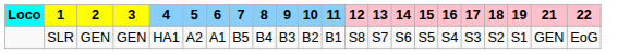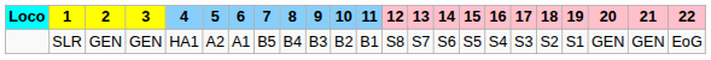 <table class="wikitable plainrowheaders unsortable" style="text-align:center">
 <tr>
 <th scope="col" rowspan="1" style="background:cyan;">Loco</th>
 <th scope="col" rowspan="1" style="background:yellow;">1</th>
 <th scope="col" rowspan="1" style="background:yellow;">2</th>
 <th scope="col" rowspan="1" style="background:yellow;">3</th>
 <th scope="col" rowspan="1" style="background:lightskyblue;">4</th>
 <th scope="col" rowspan="1" style="background:lightskyblue;">5</th>
 <th scope="col" rowspan="1" style="background:lightskyblue;">6</th>
 <th scope="col" rowspan="1" style="background:lightskyblue;">7</th>
 <th scope="col" rowspan="1" style="background:lightskyblue;">8</th>
 <th scope="col" rowspan="1" style="background:lightskyblue;">9</th>
 <th scope="col" rowspan="1" style="background:lightskyblue;">10</th>
 <th scope="col" rowspan="1" style="background:lightskyblue;">11</th>
 <th scope="col" rowspan="1" style="background:pink;">12</th>
 <th scope="col" rowspan="1" style="background:pink;">13</th>
 <th scope="col" rowspan="1" style="background:pink;">14</th>
 <th scope="col" rowspan="1" style="background:pink;">15</th>
 <th scope="col" rowspan="1" style="background:pink;">16</th>
 <th scope="col" rowspan="1" style="background:pink;">17</th>
 <th scope="col" rowspan="1" style="background:pink;">18</th>
 <th scope="col" rowspan="1" style="background:pink;">19</th>
+<th scope="col" rowspan="1" style="background:pink;">20</th>
 <th scope="col" rowspan="1" style="background:pink;">21</th>
 <th scope="col" rowspan="1" style="background:pink;">22</th>
 </tr>
 <tr>
 <td></td>
 <td>SLR</td>
 <td>GEN</td>
 <td>GEN</td>
 <td>HA1</td>
 <td>A2</td>
 <td>A1</td>
 <td>B5</td>
 <td>B4</td>
 <td>B3</td>
 <td>B2</td>
 <td>B1</td>
 <td>S8</td>
 <td>S7</td>
 <td>S6</td>
 <td>S5</td>
 <td>S4</td>
 <td>S3</td>
 <td>S2</td>
 <td>S1</td>
 <td>GEN</td>
+<td>GEN</td>
 <td>EoG</td>
 </tr>
 </table>
